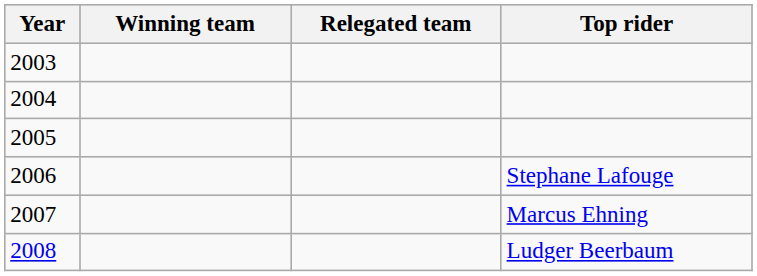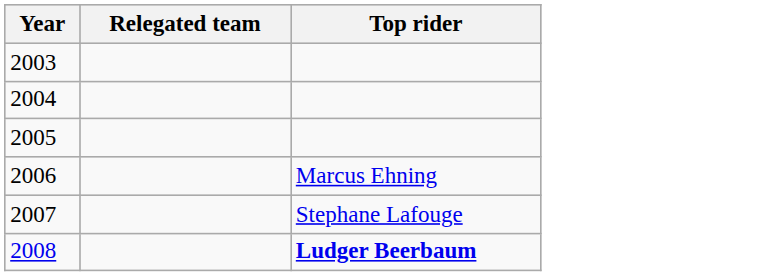 <table class="wikitable" style="font-size: 90%" text-align:center; table-layout:fixed; width:75em">
 <tr>
 <th width=40>Year</th>
-<th width=125>Winning team</th>
 <th width=125>Relegated team</th>
 <th width=150>Top rider</th>
 </tr>
 <tr>
 <td>2003</td>
 <td></td>
 <td></td>
-<td></td>
 </tr>
 <tr>
 <td>2004</td>
-<td></td>
 <td></td>
 <td></td>
 </tr>
 <tr>
 <td>2005</td>
 <td></td>
 <td></td>
-<td></td>
 </tr>
 <tr>
 <td>2006</td>
 <td></td>
+<td> <a href='#'>Marcus Ehning</a></td>
+</tr>
+<tr>
+<td>2007</td>
 <td></td>
 <td> <a href='#'>Stephane Lafouge</a></td>
 </tr>
 <tr>
-<td>2007</td>
-<td></td>
-<td></td>
-<td> <a href='#'>Marcus Ehning</a></td>
-</tr>
-<tr>
 <td><a href='#'>2008</a></td>
 <td></td>
-<td></td>
-<td> <a href='#'>Ludger Beerbaum</a></td>
+<td><strong> <a href='#'>Ludger Beerbaum</a></strong></td>
 </tr>
 </table>
